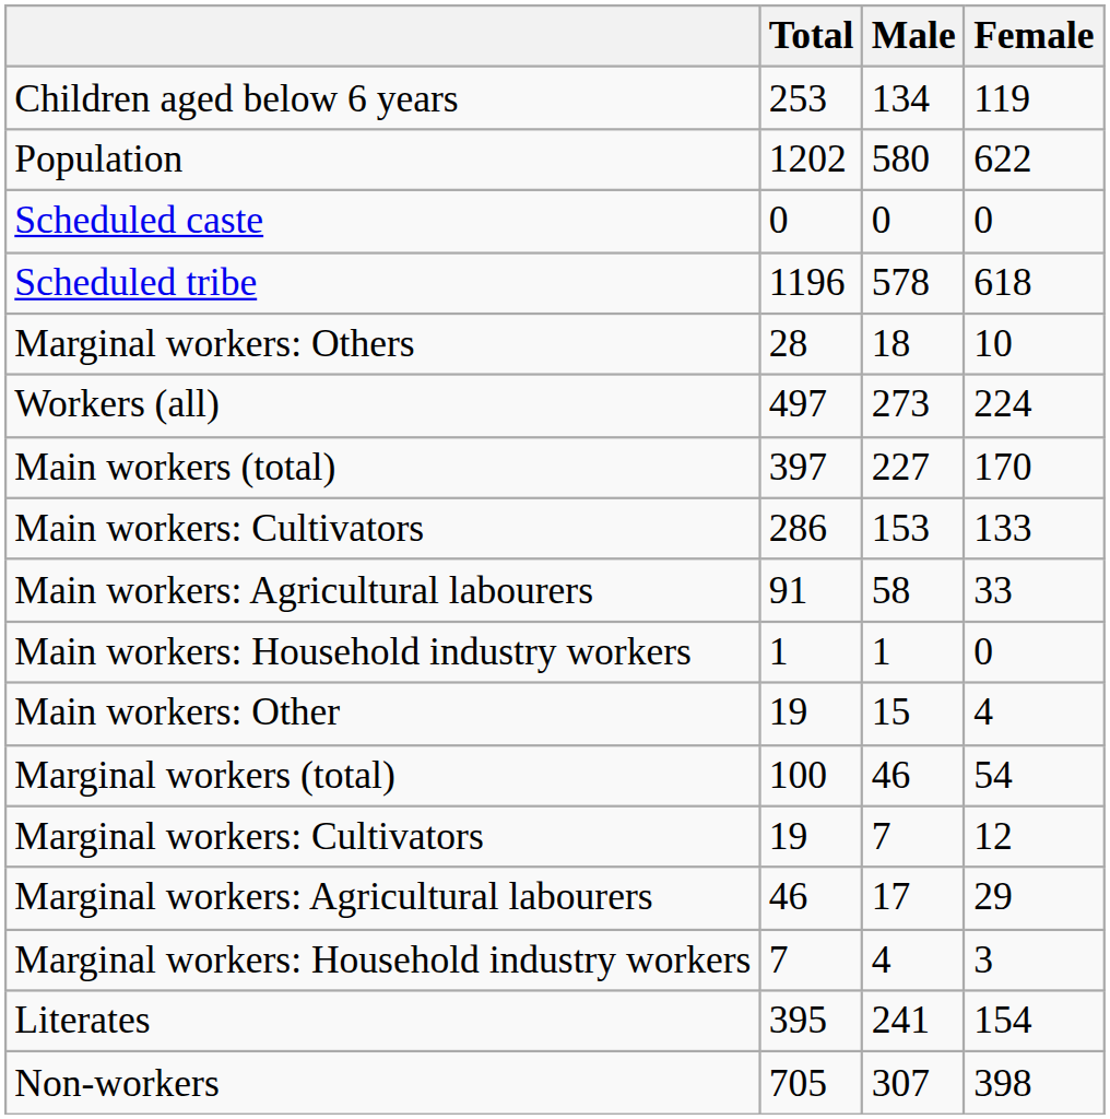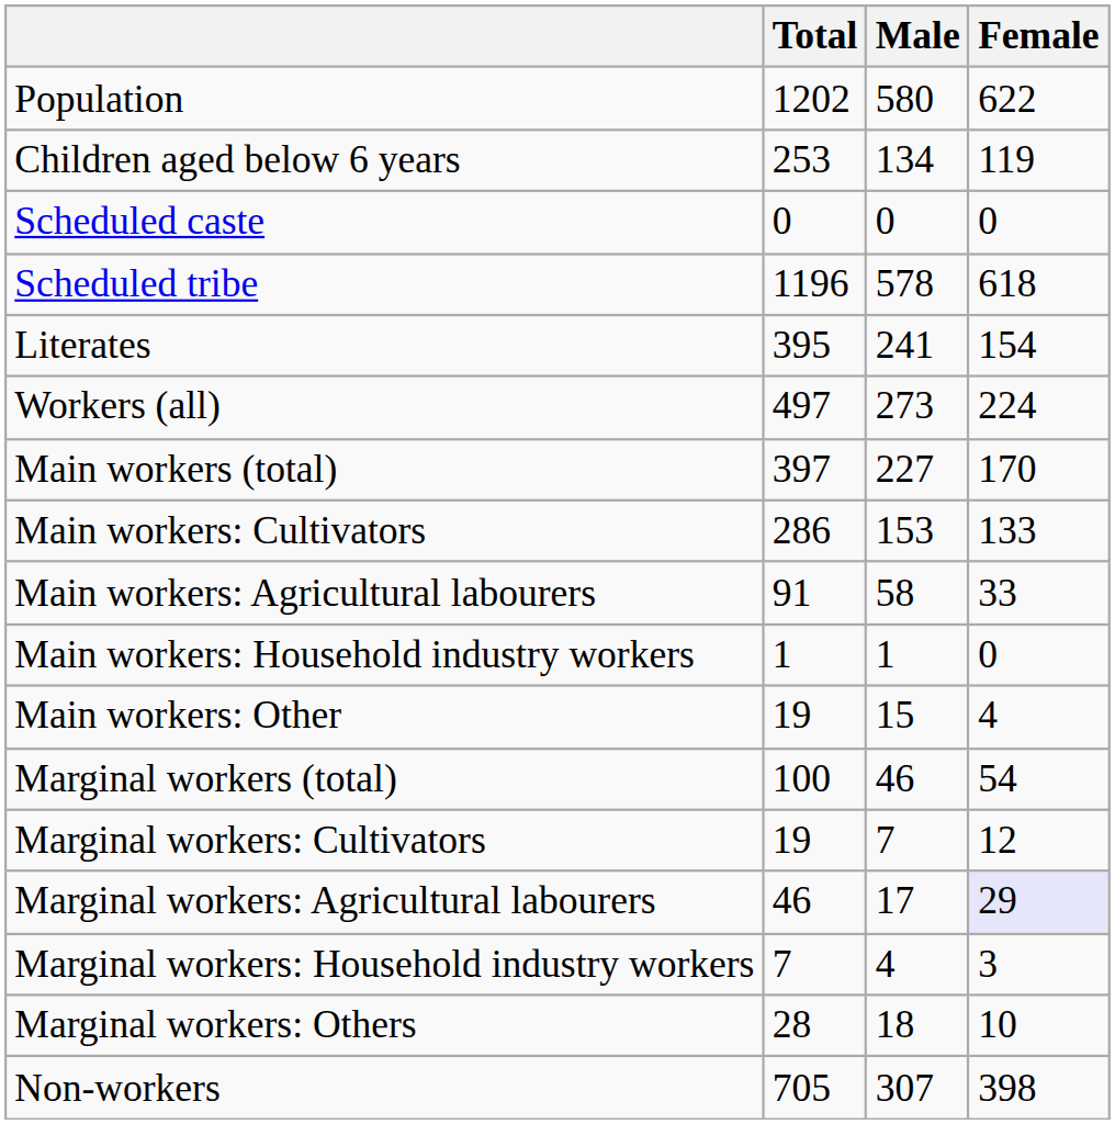 <table class="wikitable sortable">
 <tr>
 <th></th>
 <th>Total</th>
 <th>Male</th>
 <th>Female</th>
 </tr>
 <tr>
+<td>Population</td>
+<td>1202</td>
+<td>580</td>
+<td>622</td>
+</tr>
+<tr>
 <td>Children aged below 6 years</td>
 <td>253</td>
 <td>134</td>
 <td>119</td>
-</tr>
-<tr>
-<td>Population</td>
-<td>1202</td>
-<td>580</td>
-<td>622</td>
 </tr>
 <tr>
 <td><a href='#'>Scheduled caste</a></td>
 <td>0</td>
 <td>0</td>
 <td>0</td>
 </tr>
 <tr>
 <td><a href='#'>Scheduled tribe</a></td>
 <td>1196</td>
 <td>578</td>
 <td>618</td>
 </tr>
 <tr>
-<td>Marginal workers: Others</td>
-<td>28</td>
-<td>18</td>
-<td>10</td>
+<td>Literates</td>
+<td>395</td>
+<td>241</td>
+<td>154</td>
 </tr>
 <tr>
 <td>Workers (all)</td>
 <td>497</td>
 <td>273</td>
 <td>224</td>
 </tr>
 <tr>
 <td>Main workers (total)</td>
 <td>397</td>
 <td>227</td>
 <td>170</td>
 </tr>
 <tr>
 <td>Main workers: Cultivators</td>
 <td>286</td>
 <td>153</td>
 <td>133</td>
 </tr>
 <tr>
 <td>Main workers: Agricultural labourers</td>
 <td>91</td>
 <td>58</td>
 <td>33</td>
 </tr>
 <tr>
 <td>Main workers: Household industry workers</td>
 <td>1</td>
 <td>1</td>
 <td>0</td>
 </tr>
 <tr>
 <td>Main workers: Other</td>
 <td>19</td>
 <td>15</td>
 <td>4</td>
 </tr>
 <tr>
 <td>Marginal workers (total)</td>
 <td>100</td>
 <td>46</td>
 <td>54</td>
 </tr>
 <tr>
 <td>Marginal workers: Cultivators</td>
 <td>19</td>
 <td>7</td>
 <td>12</td>
 </tr>
 <tr>
 <td>Marginal workers: Agricultural labourers</td>
 <td>46</td>
 <td>17</td>
-<td>29</td>
+<td style="background: lavender;">29</td>
 </tr>
 <tr>
 <td>Marginal workers: Household industry workers</td>
 <td>7</td>
 <td>4</td>
 <td>3</td>
 </tr>
 <tr>
-<td>Literates</td>
-<td>395</td>
-<td>241</td>
-<td>154</td>
+<td>Marginal workers: Others</td>
+<td>28</td>
+<td>18</td>
+<td>10</td>
 </tr>
 <tr>
 <td>Non-workers</td>
 <td>705</td>
 <td>307</td>
 <td>398</td>
 </tr>
 </table>
